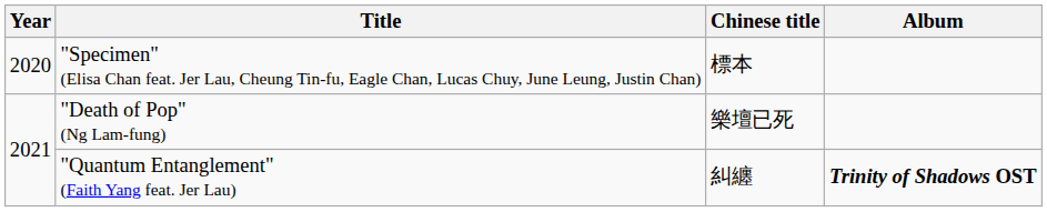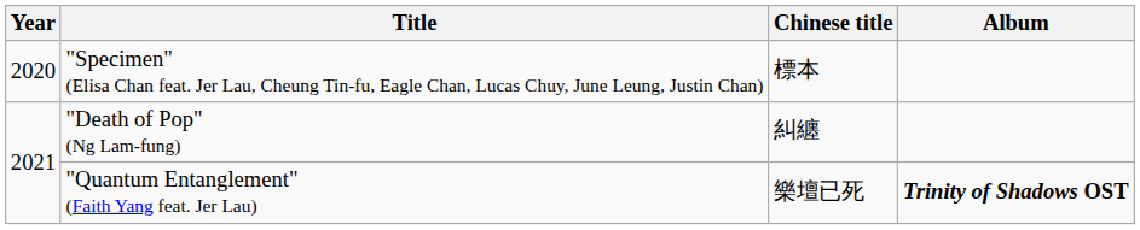 <table class="wikitable plainrowheaders">
 <tr>
 <th>Year</th>
 <th>Title</th>
 <th>Chinese title</th>
 <th>Album</th>
 </tr>
 <tr>
 <td>2020</td>
 <td>"Specimen"<br><small>(Elisa Chan feat. Jer Lau, Cheung Tin-fu, Eagle Chan, Lucas Chuy, June Leung, Justin Chan)</small></td>
 <td>標本</td>
 <td></td>
 </tr>
 <tr>
 <td rowspan="2">2021</td>
 <td>"Death of Pop"<br><small>(Ng Lam-fung)</small></td>
-<td>樂壇已死</td>
+<td>糾纏</td>
 <td></td>
 </tr>
 <tr>
 <td>"Quantum Entanglement"<br><small>(<a href='#'>Faith Yang</a> feat. Jer Lau)</small></td>
-<td>糾纏</td>
+<td>樂壇已死</td>
 <td><strong><em>Trinity of Shadows</em> OST</strong></td>
 </tr>
 </table>
